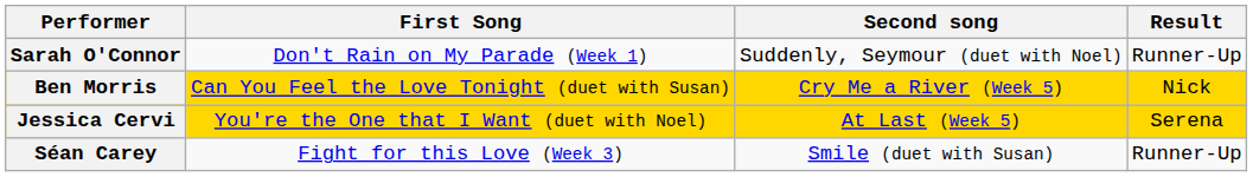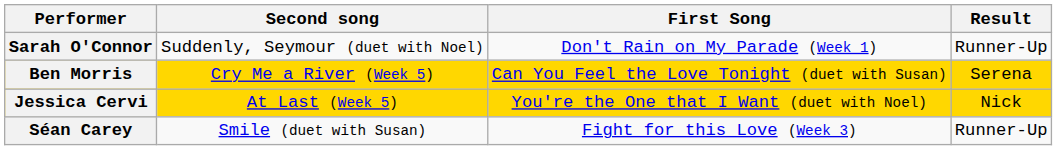 <table class="wikitable plainrowheaders" style="text-align:center;">
 <tr>
 <th scope="col">Performer</th>
+<th scope="col">Second song</th>
 <th scope="col">First Song</th>
-<th scope="col">Second song</th>
 <th scope="col">Result</th>
 </tr>
 <tr>
 <th scope="row">Sarah O'Connor</th>
+<td>Suddenly, Seymour <small> (duet with Noel) </small></td>
 <td><a href='#'>Don't Rain on My Parade</a> <small> (<a href='#'>Week 1</a>) </small></td>
-<td>Suddenly, Seymour <small> (duet with Noel) </small></td>
 <td>Runner-Up</td>
 </tr>
 <tr style="background:Gold;">
 <th scope="row">Ben Morris</th>
+<td><a href='#'>Cry Me a River</a> <small> (<a href='#'>Week 5</a>) </small></td>
 <td><a href='#'>Can You Feel the Love Tonight</a> <small> (duet with Susan) </small></td>
-<td><a href='#'>Cry Me a River</a> <small> (<a href='#'>Week 5</a>) </small></td>
-<td>Nick</td>
+<td>Serena</td>
 </tr>
 <tr style="background:Gold;">
 <th scope="row">Jessica Cervi</th>
+<td><a href='#'>At Last</a> <small> (<a href='#'>Week 5</a>) </small></td>
 <td><a href='#'>You're the One that I Want</a> <small> (duet with Noel) </small></td>
-<td><a href='#'>At Last</a> <small> (<a href='#'>Week 5</a>) </small></td>
-<td>Serena</td>
+<td>Nick</td>
 </tr>
 <tr>
 <th scope="row">Séan Carey</th>
+<td><a href='#'>Smile</a> <small> (duet with Susan) </small></td>
 <td><a href='#'>Fight for this Love</a> <small> (<a href='#'>Week 3</a>) </small></td>
-<td><a href='#'>Smile</a> <small> (duet with Susan) </small></td>
 <td>Runner-Up</td>
 </tr>
 </table>
